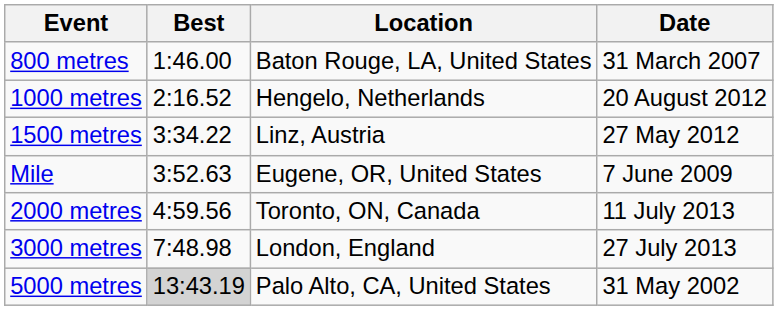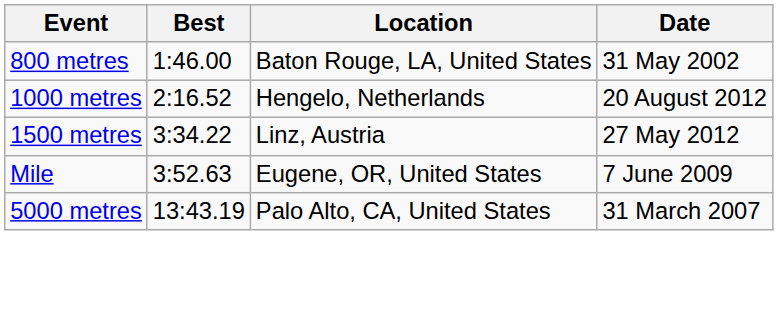 <table class="wikitable">
 <tr>
 <th>Event</th>
 <th>Best</th>
 <th>Location</th>
 <th>Date</th>
 </tr>
 <tr>
 <td><a href='#'>800 metres</a></td>
 <td>1:46.00</td>
 <td>Baton Rouge, LA, United States</td>
-<td>31 March 2007</td>
+<td>31 May 2002</td>
 </tr>
 <tr>
 <td><a href='#'>1000 metres</a></td>
 <td>2:16.52</td>
 <td>Hengelo, Netherlands</td>
 <td>20 August 2012</td>
 </tr>
 <tr>
 <td><a href='#'>1500 metres</a></td>
 <td>3:34.22</td>
 <td>Linz, Austria</td>
 <td>27 May 2012</td>
 </tr>
 <tr>
 <td><a href='#'>Mile</a></td>
 <td>3:52.63</td>
 <td>Eugene, OR, United States</td>
 <td>7 June 2009</td>
 </tr>
 <tr>
-<td><a href='#'>2000 metres</a></td>
-<td>4:59.56</td>
-<td>Toronto, ON, Canada</td>
-<td>11 July 2013</td>
-</tr>
-<tr>
-<td><a href='#'>3000 metres</a></td>
-<td>7:48.98</td>
-<td>London, England</td>
-<td>27 July 2013</td>
-</tr>
-<tr>
 <td><a href='#'>5000 metres</a></td>
-<td style="background: lightgrey;">13:43.19</td>
+<td>13:43.19</td>
 <td>Palo Alto, CA, United States</td>
-<td>31 May 2002</td>
+<td>31 March 2007</td>
 </tr>
 </table>
